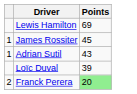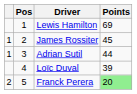 <table class="wikitable" style="font-size:85%;">
 <tr>
 <th></th>
+<th>Pos</th>
 <th>Driver</th>
 <th>Points</th>
 </tr>
 <tr>
 <td align=left></td>
+<td align=center>1</td>
 <td> <a href='#'>Lewis Hamilton</a></td>
 <td>69</td>
 </tr>
 <tr>
 <td align=left> 1</td>
+<td align=center>2</td>
 <td> <a href='#'>James Rossiter</a></td>
 <td>45</td>
 </tr>
 <tr>
 <td align=left> 1</td>
+<td align=center>3</td>
 <td> <a href='#'>Adrian Sutil</a></td>
-<td>43</td>
+<td>44</td>
 </tr>
 <tr>
 <td align=left></td>
+<td align=center>4</td>
 <td> <a href='#'>Loïc Duval</a></td>
 <td>39</td>
 </tr>
 <tr>
 <td align=left> 2</td>
+<td align=center>5</td>
 <td> <a href='#'>Franck Perera</a></td>
 <td style="background: lightgreen;">20</td>
 </tr>
 </table>
